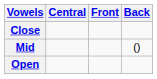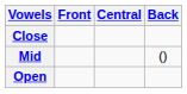 <table class="wikitable">
 <tr>
 <th><a href='#'>Vowels</a></th>
+<th><a href='#'>Front</a></th>
 <th><a href='#'>Central</a></th>
-<th><a href='#'>Front</a></th>
 <th><a href='#'>Back</a></th>
 </tr>
 <tr>
 <th><a href='#'>Close</a></th>
+<td align=center></td>
 <td> </td>
-<td align=center></td>
 <td align=center></td>
 </tr>
 <tr>
 <th><a href='#'>Mid</a></th>
+<td align=center></td>
 <td> </td>
-<td align=center></td>
 <td align=center>()</td>
 </tr>
 <tr>
 <th><a href='#'>Open</a></th>
+<td> </td>
 <td align=center></td>
-<td> </td>
 <td> </td>
 </tr>
 </table>
